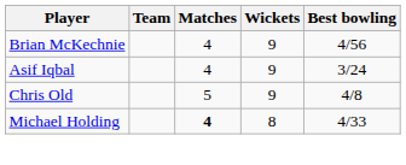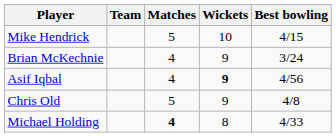 <table class="wikitable" style="text-align:center">
 <tr>
 <th>Player</th>
 <th>Team</th>
 <th>Matches</th>
 <th>Wickets</th>
 <th>Best bowling</th>
 </tr>
 <tr>
+<td style="text-align:left"><a href='#'>Mike Hendrick</a></td>
+<td style="text-align:left"></td>
+<td>5</td>
+<td>10</td>
+<td>4/15</td>
+</tr>
+<tr>
 <td style="text-align:left"><a href='#'>Brian McKechnie</a></td>
 <td style="text-align:left"></td>
 <td>4</td>
 <td>9</td>
-<td>4/56</td>
+<td>3/24</td>
 </tr>
 <tr>
 <td style="text-align:left"><a href='#'>Asif Iqbal</a></td>
 <td style="text-align:left"></td>
 <td>4</td>
-<td>9</td>
-<td>3/24</td>
+<td><strong>9</strong></td>
+<td>4/56</td>
 </tr>
 <tr>
 <td style="text-align:left"><a href='#'>Chris Old</a></td>
 <td style="text-align:left"></td>
 <td>5</td>
 <td>9</td>
 <td>4/8</td>
 </tr>
 <tr>
 <td style="text-align:left"><a href='#'>Michael Holding</a></td>
 <td style="text-align:left"></td>
 <td><strong>4</strong></td>
 <td>8</td>
 <td>4/33</td>
 </tr>
 </table>
